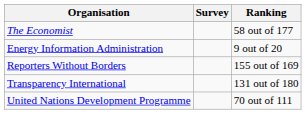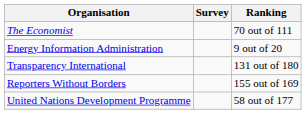 <table class="wikitable">
 <tr>
 <th>Organisation</th>
 <th>Survey</th>
 <th>Ranking</th>
 </tr>
 <tr>
 <td><em><a href='#'>The Economist</a></em></td>
 <td></td>
-<td>58 out of 177</td>
+<td>70 out of 111</td>
 </tr>
 <tr>
 <td><a href='#'>Energy Information Administration</a></td>
 <td></td>
 <td>9 out of 20</td>
 </tr>
 <tr>
+<td><a href='#'>Transparency International</a></td>
+<td></td>
+<td>131 out of 180</td>
+</tr>
+<tr>
 <td><a href='#'>Reporters Without Borders</a></td>
 <td></td>
 <td>155 out of 169</td>
 </tr>
 <tr>
-<td><a href='#'>Transparency International</a></td>
-<td></td>
-<td>131 out of 180</td>
-</tr>
-<tr>
 <td><a href='#'>United Nations Development Programme</a></td>
 <td></td>
-<td>70 out of 111</td>
+<td>58 out of 177</td>
 </tr>
 </table>
